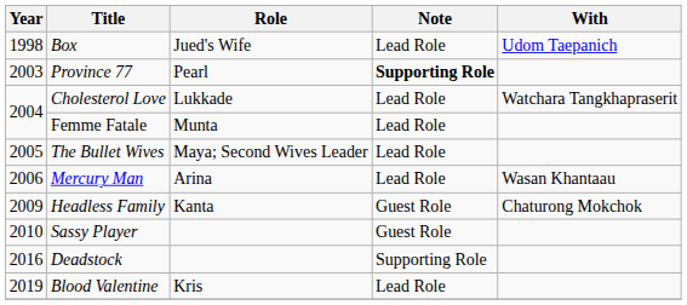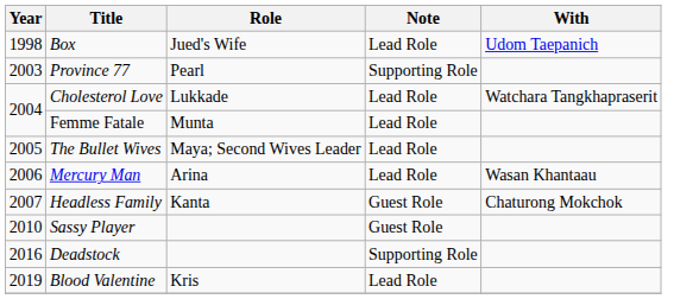 <table class="wikitable">
 <tr>
 <th>Year</th>
 <th>Title</th>
 <th>Role</th>
 <th>Note</th>
 <th>With</th>
 </tr>
 <tr>
 <td>1998</td>
 <td><em>Box</em></td>
 <td>Jued's Wife</td>
 <td>Lead Role</td>
 <td><a href='#'>Udom Taepanich</a></td>
 </tr>
 <tr>
 <td>2003</td>
 <td><em>Province 77</em></td>
 <td>Pearl</td>
-<td><strong>Supporting Role</strong></td>
+<td>Supporting Role</td>
 <td></td>
 </tr>
 <tr>
 <td rowspan="2">2004</td>
 <td><em>Cholesterol Love</em></td>
 <td>Lukkade</td>
 <td>Lead Role</td>
 <td>Watchara Tangkhapraserit</td>
 </tr>
 <tr>
 <td>Femme Fatale</td>
 <td>Munta</td>
 <td>Lead Role</td>
 <td></td>
 </tr>
 <tr>
 <td>2005</td>
 <td><em>The Bullet Wives</em></td>
 <td>Maya; Second Wives Leader</td>
 <td>Lead Role</td>
 <td></td>
 </tr>
 <tr>
 <td>2006</td>
 <td><em><a href='#'>Mercury Man</a></em></td>
 <td>Arina</td>
 <td>Lead Role</td>
 <td>Wasan Khantaau</td>
 </tr>
 <tr>
-<td>2009</td>
+<td>2007</td>
 <td><em>Headless Family</em></td>
 <td>Kanta</td>
 <td>Guest Role</td>
 <td>Chaturong Mokchok</td>
 </tr>
 <tr>
 <td>2010</td>
 <td><em>Sassy Player</em></td>
 <td></td>
 <td>Guest Role</td>
 <td></td>
 </tr>
 <tr>
 <td>2016</td>
 <td><em>Deadstock</em></td>
 <td></td>
 <td>Supporting Role</td>
 <td></td>
 </tr>
 <tr>
 <td>2019</td>
 <td><em>Blood Valentine</em></td>
 <td>Kris</td>
 <td>Lead Role</td>
 <td></td>
 </tr>
 <tr>
 </tr>
 </table>
